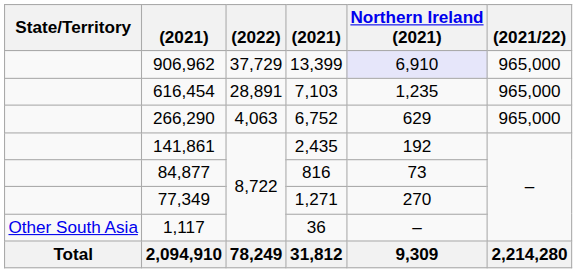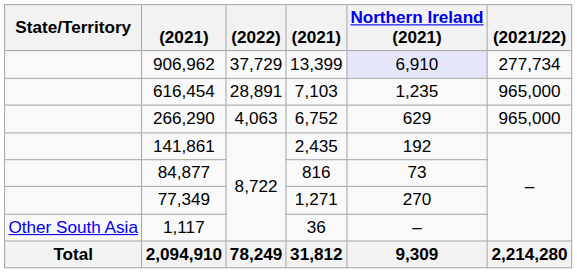 <table class="wikitable sortable" style="text-align:center">
 <tr>
 <th class="unsortable">State/Territory</th>
 <th><br> (2021)</th>
 <th> <br> (2022)</th>
 <th> <br> (2021)</th>
 <th><a href='#'>Northern Ireland</a> <br> (2021)</th>
 <th> <br> (2021/22)</th>
 </tr>
 <tr>
 <td style="text-align:left;"></td>
 <td>906,962</td>
 <td>37,729</td>
 <td>13,399</td>
 <td style="background: lavender;">6,910</td>
-<td>965,000</td>
+<td>277,734</td>
 </tr>
 <tr>
 <td style="text-align:left;"></td>
 <td>616,454</td>
 <td>28,891</td>
 <td>7,103</td>
 <td>1,235</td>
 <td>965,000</td>
 </tr>
 <tr>
 <td style="text-align:left;"></td>
 <td>266,290</td>
 <td>4,063</td>
 <td>6,752</td>
 <td>629</td>
 <td>965,000</td>
 </tr>
 <tr>
 <td style="text-align:left;"></td>
 <td>141,861</td>
 <td rowspan="4">8,722</td>
 <td>2,435</td>
 <td>192</td>
 <td rowspan="4">–</td>
 </tr>
 <tr>
 <td style="text-align:left;"></td>
 <td>84,877</td>
 <td>816</td>
 <td>73</td>
 </tr>
 <tr>
 <td style="text-align:left;"></td>
 <td>77,349</td>
 <td>1,271</td>
 <td>270</td>
 </tr>
 <tr>
 <td style="text-align:left;"><a href='#'>Other South Asia</a></td>
 <td>1,117</td>
 <td>36</td>
 <td>–</td>
 </tr>
 <tr>
 <th>Total</th>
 <th>2,094,910</th>
 <th>78,249</th>
 <th>31,812</th>
 <th>9,309</th>
 <th>2,214,280</th>
 </tr>
 </table>
